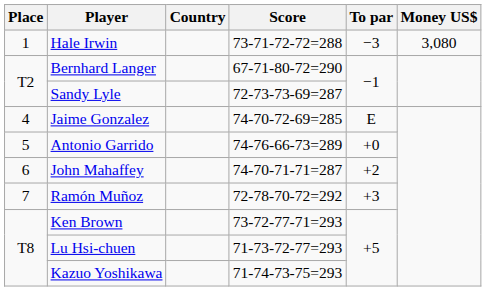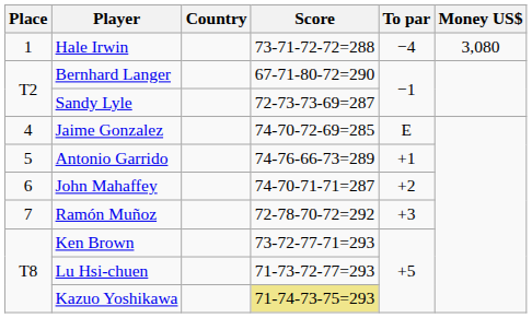 <table class="wikitable" style="font-size:95%;">
 <tr>
 <th>Place</th>
 <th>Player</th>
 <th>Country</th>
 <th>Score</th>
 <th>To par</th>
 <th>Money US$</th>
 </tr>
 <tr>
 <td align=center>1</td>
 <td><a href='#'>Hale Irwin</a></td>
 <td></td>
 <td>73-71-72-72=288</td>
-<td align=center>−3</td>
+<td align=center>−4</td>
 <td align=center>3,080</td>
 </tr>
 <tr>
 <td rowspan=2 align=center>T2</td>
 <td><a href='#'>Bernhard Langer</a></td>
 <td></td>
 <td>67-71-80-72=290</td>
 <td rowspan=2 align=center>−1</td>
 <td rowspan=2></td>
 </tr>
 <tr>
 <td><a href='#'>Sandy Lyle</a></td>
 <td></td>
 <td>72-73-73-69=287</td>
 </tr>
 <tr>
 <td align=center>4</td>
 <td><a href='#'>Jaime Gonzalez</a></td>
 <td></td>
 <td>74-70-72-69=285</td>
 <td align=center>E</td>
 <td rowspan=7></td>
 </tr>
 <tr>
 <td align=center>5</td>
 <td><a href='#'>Antonio Garrido</a></td>
 <td></td>
 <td>74-76-66-73=289</td>
-<td align=center>+0</td>
+<td align=center>+1</td>
 </tr>
 <tr>
 <td align=center>6</td>
 <td><a href='#'>John Mahaffey</a></td>
 <td></td>
 <td>74-70-71-71=287</td>
 <td align=center>+2</td>
 </tr>
 <tr>
 <td align=center>7</td>
 <td><a href='#'>Ramón Muñoz</a></td>
 <td></td>
 <td>72-78-70-72=292</td>
 <td align=center>+3</td>
 </tr>
 <tr>
 <td rowspan=3 align=center>T8</td>
 <td><a href='#'>Ken Brown</a></td>
 <td></td>
 <td>73-72-77-71=293</td>
 <td rowspan=3 align=center>+5</td>
 </tr>
 <tr>
 <td><a href='#'>Lu Hsi-chuen</a></td>
 <td></td>
 <td>71-73-72-77=293</td>
 </tr>
 <tr>
 <td><a href='#'>Kazuo Yoshikawa</a></td>
 <td></td>
-<td>71-74-73-75=293</td>
+<td style="background: khaki;">71-74-73-75=293</td>
 </tr>
 </table>
